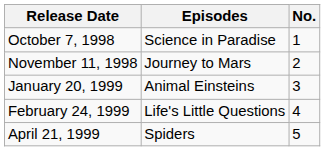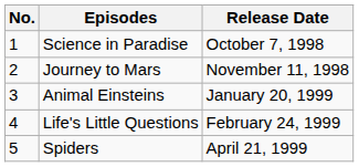 <table class="wikitable">
 <tr>
+<th>No.</th>
+<th>Episodes</th>
 <th>Release Date</th>
-<th>Episodes</th>
-<th>No.</th>
 </tr>
 <tr>
+<td>1</td>
+<td>Science in Paradise</td>
 <td>October 7, 1998</td>
-<td>Science in Paradise</td>
-<td>1</td>
 </tr>
 <tr>
+<td>2</td>
+<td>Journey to Mars</td>
 <td>November 11, 1998</td>
-<td>Journey to Mars</td>
-<td>2</td>
 </tr>
 <tr>
+<td>3</td>
+<td>Animal Einsteins</td>
 <td>January 20, 1999</td>
-<td>Animal Einsteins</td>
-<td>3</td>
 </tr>
 <tr>
+<td>4</td>
+<td>Life's Little Questions</td>
 <td>February 24, 1999</td>
-<td>Life's Little Questions</td>
-<td>4</td>
 </tr>
 <tr>
+<td>5</td>
+<td>Spiders</td>
 <td>April 21, 1999</td>
-<td>Spiders</td>
-<td>5</td>
 </tr>
 </table>
